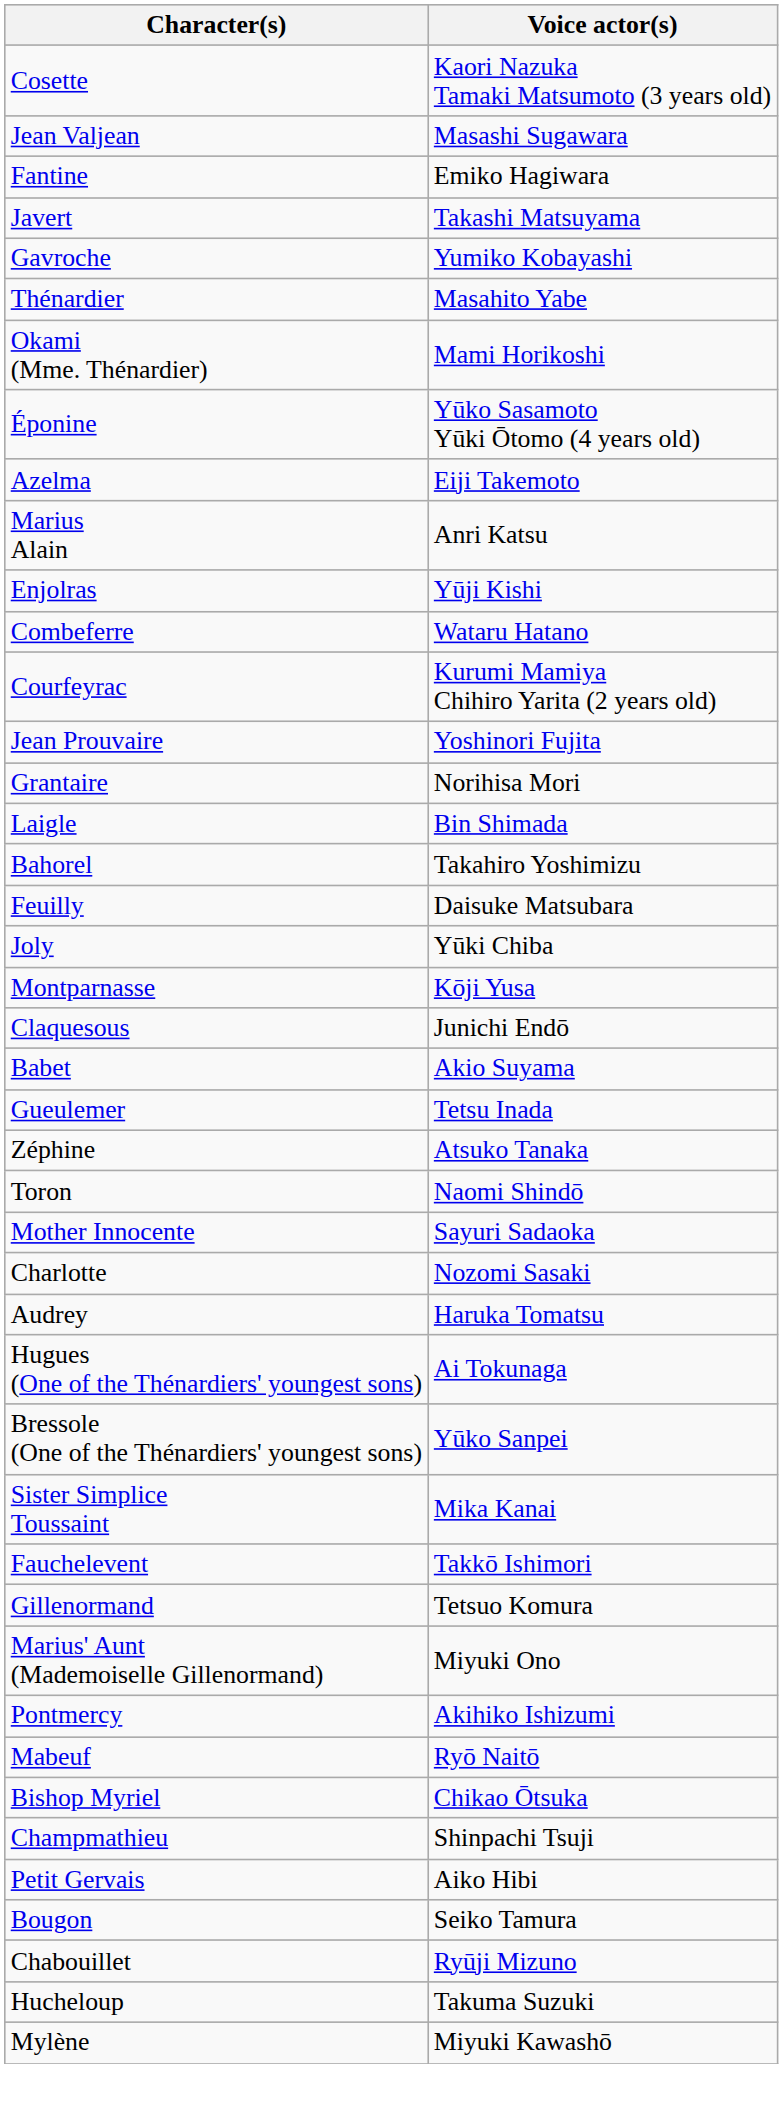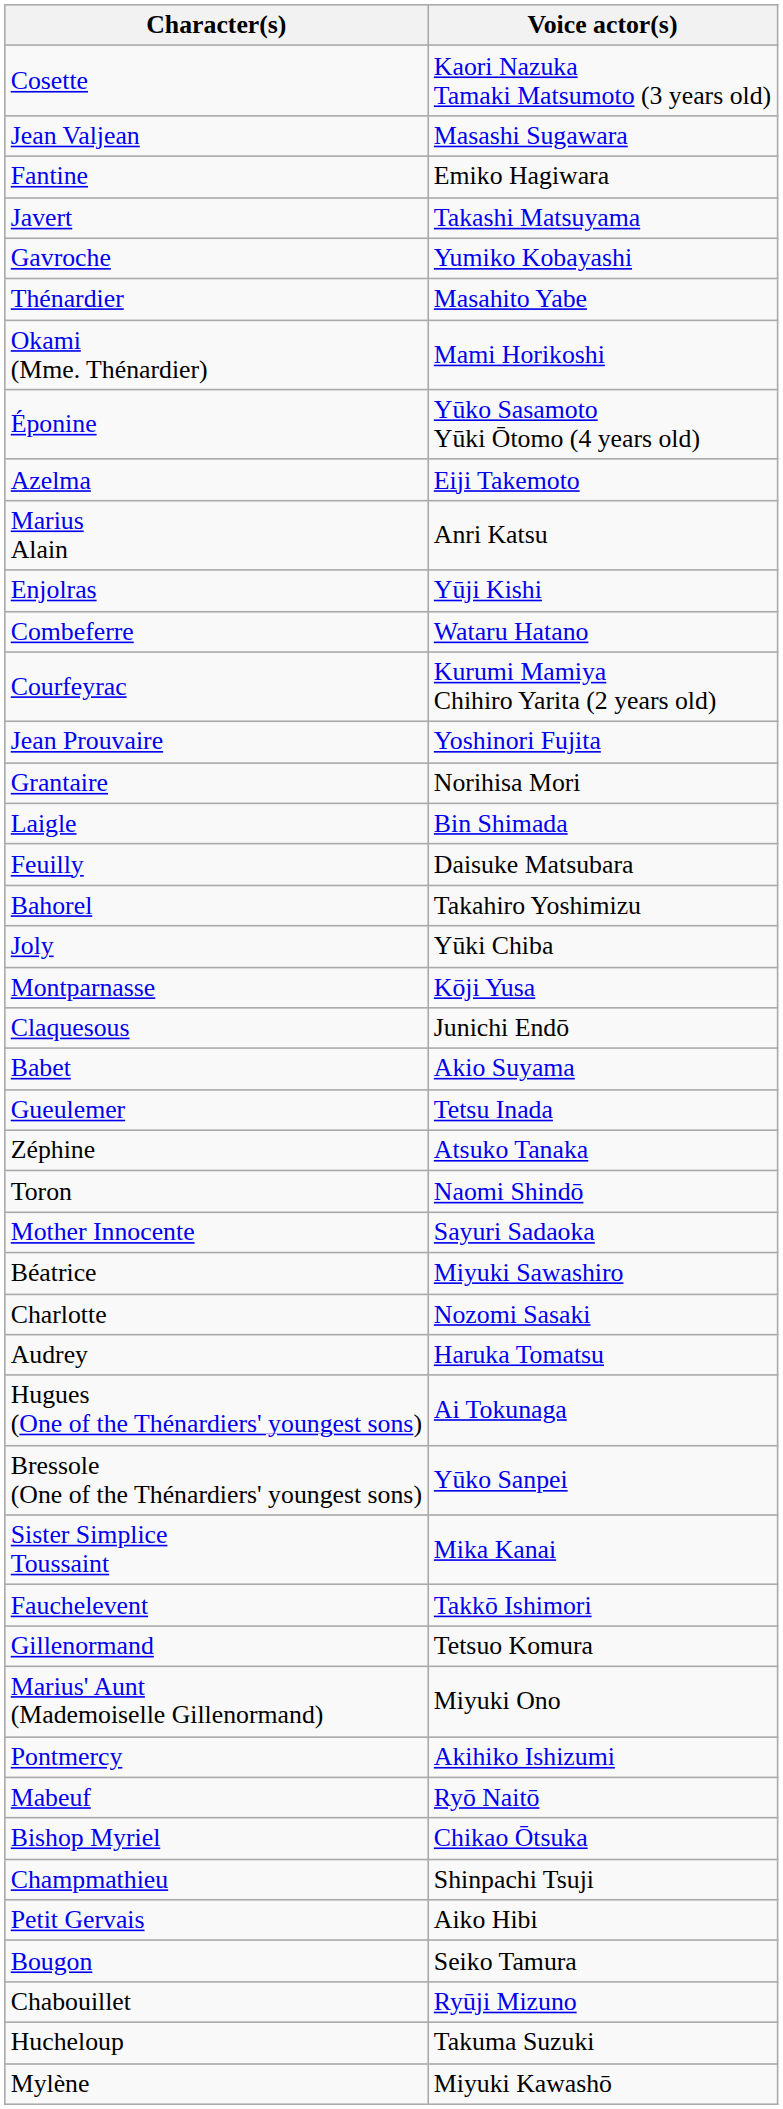 <table class="wikitable">
 <tr>
 <th>Character(s)</th>
 <th>Voice actor(s)</th>
 </tr>
 <tr>
 <td><a href='#'>Cosette</a></td>
 <td><a href='#'>Kaori Nazuka</a><br><a href='#'>Tamaki Matsumoto</a> (3 years old)</td>
 </tr>
 <tr>
 <td><a href='#'>Jean Valjean</a></td>
 <td><a href='#'>Masashi Sugawara</a></td>
 </tr>
 <tr>
 <td><a href='#'>Fantine</a></td>
 <td>Emiko Hagiwara</td>
 </tr>
 <tr>
 <td><a href='#'>Javert</a></td>
 <td><a href='#'>Takashi Matsuyama</a></td>
 </tr>
 <tr>
 <td><a href='#'>Gavroche</a></td>
 <td><a href='#'>Yumiko Kobayashi</a></td>
 </tr>
 <tr>
 <td><a href='#'>Thénardier</a></td>
 <td><a href='#'>Masahito Yabe</a></td>
 </tr>
 <tr>
 <td><a href='#'>Okami</a><br> (Mme. Thénardier)</td>
 <td><a href='#'>Mami Horikoshi</a></td>
 </tr>
 <tr>
 <td><a href='#'>Éponine</a></td>
 <td><a href='#'>Yūko Sasamoto</a><br>Yūki Ōtomo (4 years old)</td>
 </tr>
 <tr>
 <td><a href='#'>Azelma</a></td>
 <td><a href='#'>Eiji Takemoto</a></td>
 </tr>
 <tr>
 <td><a href='#'>Marius</a><br>Alain</td>
 <td>Anri Katsu</td>
 </tr>
 <tr>
 <td><a href='#'>Enjolras</a></td>
 <td><a href='#'>Yūji Kishi</a></td>
 </tr>
 <tr>
 <td><a href='#'>Combeferre</a></td>
 <td><a href='#'>Wataru Hatano</a></td>
 </tr>
 <tr>
 <td><a href='#'>Courfeyrac</a></td>
 <td><a href='#'>Kurumi Mamiya</a><br>Chihiro Yarita (2 years old)</td>
 </tr>
 <tr>
 <td><a href='#'>Jean Prouvaire</a></td>
 <td><a href='#'>Yoshinori Fujita</a></td>
 </tr>
 <tr>
 <td><a href='#'>Grantaire</a></td>
 <td>Norihisa Mori</td>
 </tr>
 <tr>
 <td><a href='#'>Laigle</a></td>
 <td><a href='#'>Bin Shimada</a></td>
 </tr>
 <tr>
+<td><a href='#'>Feuilly</a></td>
+<td>Daisuke Matsubara</td>
+</tr>
+<tr>
 <td><a href='#'>Bahorel</a></td>
 <td>Takahiro Yoshimizu</td>
-</tr>
-<tr>
-<td><a href='#'>Feuilly</a></td>
-<td>Daisuke Matsubara</td>
 </tr>
 <tr>
 <td><a href='#'>Joly</a></td>
 <td>Yūki Chiba</td>
 </tr>
 <tr>
 <td><a href='#'>Montparnasse</a></td>
 <td><a href='#'>Kōji Yusa</a></td>
 </tr>
 <tr>
 <td><a href='#'>Claquesous</a></td>
 <td>Junichi Endō</td>
 </tr>
 <tr>
 <td><a href='#'>Babet</a></td>
 <td><a href='#'>Akio Suyama</a></td>
 </tr>
 <tr>
 <td><a href='#'>Gueulemer</a></td>
 <td><a href='#'>Tetsu Inada</a></td>
 </tr>
 <tr>
 <td>Zéphine</td>
 <td><a href='#'>Atsuko Tanaka</a></td>
 </tr>
 <tr>
 <td>Toron</td>
 <td><a href='#'>Naomi Shindō</a></td>
 </tr>
 <tr>
 <td><a href='#'>Mother Innocente</a></td>
 <td><a href='#'>Sayuri Sadaoka</a></td>
+</tr>
+<tr>
+<td>Béatrice</td>
+<td><a href='#'>Miyuki Sawashiro</a></td>
 </tr>
 <tr>
 <td>Charlotte</td>
 <td><a href='#'>Nozomi Sasaki</a></td>
 </tr>
 <tr>
 <td>Audrey</td>
 <td><a href='#'>Haruka Tomatsu</a></td>
 </tr>
 <tr>
 <td>Hugues<br>(<a href='#'>One of the Thénardiers' youngest sons</a>)</td>
 <td><a href='#'>Ai Tokunaga</a></td>
 </tr>
 <tr>
 <td>Bressole<br>(One of the Thénardiers' youngest sons)</td>
 <td><a href='#'>Yūko Sanpei</a></td>
 </tr>
 <tr>
 <td><a href='#'>Sister Simplice</a><br><a href='#'>Toussaint</a></td>
 <td><a href='#'>Mika Kanai</a></td>
 </tr>
 <tr>
 <td><a href='#'>Fauchelevent</a></td>
 <td><a href='#'>Takkō Ishimori</a></td>
 </tr>
 <tr>
 <td><a href='#'>Gillenormand</a></td>
 <td>Tetsuo Komura</td>
 </tr>
 <tr>
 <td><a href='#'>Marius' Aunt</a><br>(Mademoiselle Gillenormand)</td>
 <td>Miyuki Ono</td>
 </tr>
 <tr>
 <td><a href='#'>Pontmercy</a></td>
 <td><a href='#'>Akihiko Ishizumi</a></td>
 </tr>
 <tr>
 <td><a href='#'>Mabeuf</a></td>
 <td><a href='#'>Ryō Naitō</a></td>
 </tr>
 <tr>
 <td><a href='#'>Bishop Myriel</a></td>
 <td><a href='#'>Chikao Ōtsuka</a></td>
 </tr>
 <tr>
 <td><a href='#'>Champmathieu</a></td>
 <td>Shinpachi Tsuji</td>
 </tr>
 <tr>
 <td><a href='#'>Petit Gervais</a></td>
 <td>Aiko Hibi</td>
 </tr>
 <tr>
 <td><a href='#'>Bougon</a></td>
 <td>Seiko Tamura</td>
 </tr>
 <tr>
 <td>Chabouillet</td>
 <td><a href='#'>Ryūji Mizuno</a></td>
 </tr>
 <tr>
 <td>Hucheloup</td>
 <td>Takuma Suzuki</td>
 </tr>
 <tr>
 <td>Mylène</td>
 <td>Miyuki Kawashō</td>
 </tr>
 </table>
